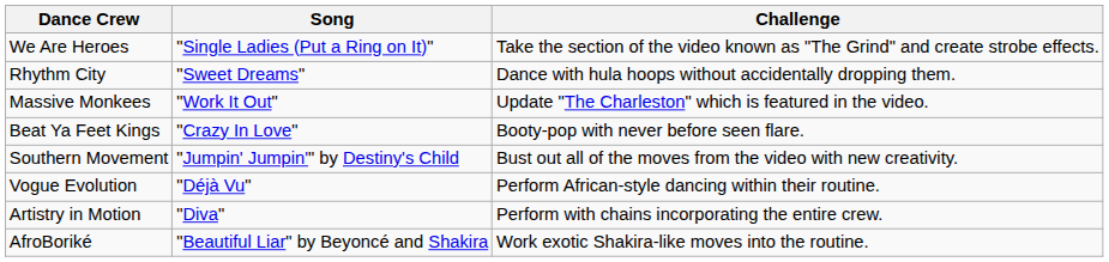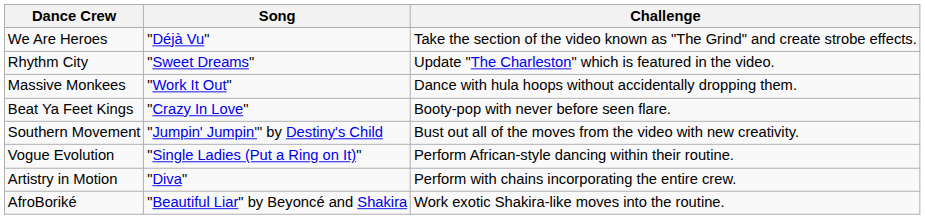 <table class="wikitable">
 <tr>
 <th>Dance Crew</th>
 <th>Song</th>
 <th>Challenge</th>
 </tr>
 <tr>
 <td>We Are Heroes</td>
-<td>"<a href='#'>Single Ladies (Put a Ring on It)</a>"</td>
+<td>"<a href='#'>Déjà Vu</a>"</td>
 <td>Take the section of the video known as "The Grind" and create strobe effects.</td>
 </tr>
 <tr>
 <td>Rhythm City</td>
 <td>"<a href='#'>Sweet Dreams</a>"</td>
-<td>Dance with hula hoops without accidentally dropping them.</td>
+<td>Update "<a href='#'>The Charleston</a>" which is featured in the video.</td>
 </tr>
 <tr>
 <td>Massive Monkees</td>
 <td>"<a href='#'>Work It Out</a>"</td>
-<td>Update "<a href='#'>The Charleston</a>" which is featured in the video.</td>
+<td>Dance with hula hoops without accidentally dropping them.</td>
 </tr>
 <tr>
 <td>Beat Ya Feet Kings</td>
 <td>"<a href='#'>Crazy In Love</a>"</td>
 <td>Booty-pop with never before seen flare.</td>
 </tr>
 <tr>
 <td>Southern Movement</td>
 <td>"<a href='#'>Jumpin' Jumpin'</a>" by <a href='#'>Destiny's Child</a></td>
 <td>Bust out all of the moves from the video with new creativity.</td>
 </tr>
 <tr>
 <td>Vogue Evolution</td>
-<td>"<a href='#'>Déjà Vu</a>"</td>
+<td>"<a href='#'>Single Ladies (Put a Ring on It)</a>"</td>
 <td>Perform African-style dancing within their routine.</td>
 </tr>
 <tr>
 <td>Artistry in Motion</td>
 <td>"<a href='#'>Diva</a>"</td>
 <td>Perform with chains incorporating the entire crew.</td>
 </tr>
 <tr>
 <td>AfroBoriké</td>
 <td>"<a href='#'>Beautiful Liar</a>" by Beyoncé and <a href='#'>Shakira</a></td>
 <td>Work exotic Shakira-like moves into the routine.</td>
 </tr>
 </table>
